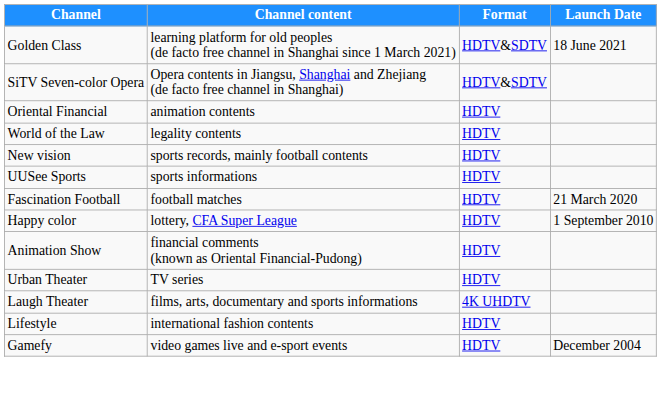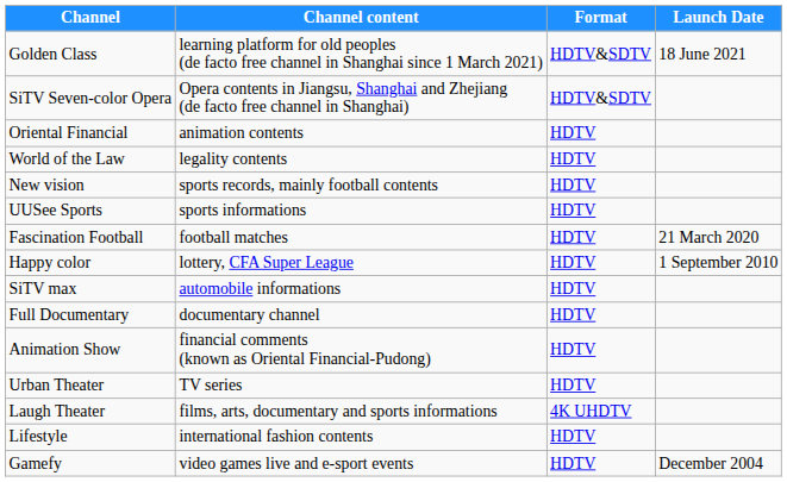 <table class="wikitable">
 <tr style="background:dodgerblue; color:white" align="center">
 <td><strong>Channel</strong></td>
 <td><strong>Channel content</strong></td>
 <td><strong>Format</strong></td>
 <td><strong>Launch Date</strong></td>
 </tr>
 <tr>
 <td>Golden Class</td>
 <td>learning platform for old peoples<br>(de facto free channel in Shanghai since 1 March 2021)</td>
 <td><a href='#'>HDTV</a>&<a href='#'>SDTV</a></td>
 <td>18 June 2021</td>
 </tr>
 <tr>
 <td>SiTV Seven-color Opera</td>
 <td>Opera contents in Jiangsu, <a href='#'>Shanghai</a> and Zhejiang<br>(de facto free channel in Shanghai)</td>
 <td><a href='#'>HDTV</a>&<a href='#'>SDTV</a></td>
 <td></td>
 </tr>
 <tr>
 <td>Oriental Financial</td>
 <td>animation contents</td>
 <td><a href='#'>HDTV</a></td>
 <td></td>
 </tr>
 <tr>
 <td>World of the Law</td>
 <td>legality contents</td>
 <td><a href='#'>HDTV</a></td>
 <td></td>
 </tr>
 <tr>
 <td>New vision</td>
 <td>sports records, mainly football contents</td>
 <td><a href='#'>HDTV</a></td>
 <td></td>
 </tr>
 <tr>
 <td>UUSee Sports</td>
 <td>sports informations</td>
 <td><a href='#'>HDTV</a></td>
 <td></td>
 </tr>
 <tr>
 <td>Fascination Football</td>
 <td>football matches</td>
 <td><a href='#'>HDTV</a></td>
 <td>21 March 2020</td>
 </tr>
 <tr>
 <td>Happy color</td>
 <td>lottery, <a href='#'>CFA Super League</a></td>
 <td><a href='#'>HDTV</a></td>
 <td>1 September 2010</td>
 </tr>
 <tr>
+<td>SiTV max</td>
+<td><a href='#'>automobile</a> informations</td>
+<td><a href='#'>HDTV</a></td>
+<td></td>
+</tr>
+<tr>
+<td>Full Documentary</td>
+<td>documentary channel</td>
+<td><a href='#'>HDTV</a></td>
+<td></td>
+</tr>
+<tr>
 <td>Animation Show</td>
 <td>financial comments<br>(known as Oriental Financial-Pudong)</td>
 <td><a href='#'>HDTV</a></td>
 <td></td>
 </tr>
 <tr>
 <td>Urban Theater</td>
 <td>TV series</td>
 <td><a href='#'>HDTV</a></td>
 <td></td>
 </tr>
 <tr>
 <td>Laugh Theater</td>
 <td>films, arts, documentary and sports informations</td>
 <td><a href='#'>4K UHDTV</a></td>
 <td></td>
 </tr>
 <tr>
 <td>Lifestyle</td>
 <td>international fashion contents</td>
 <td><a href='#'>HDTV</a></td>
 <td></td>
 </tr>
 <tr>
 <td>Gamefy</td>
 <td>video games live and e-sport events</td>
 <td><a href='#'>HDTV</a></td>
 <td>December 2004</td>
 </tr>
 </table>
